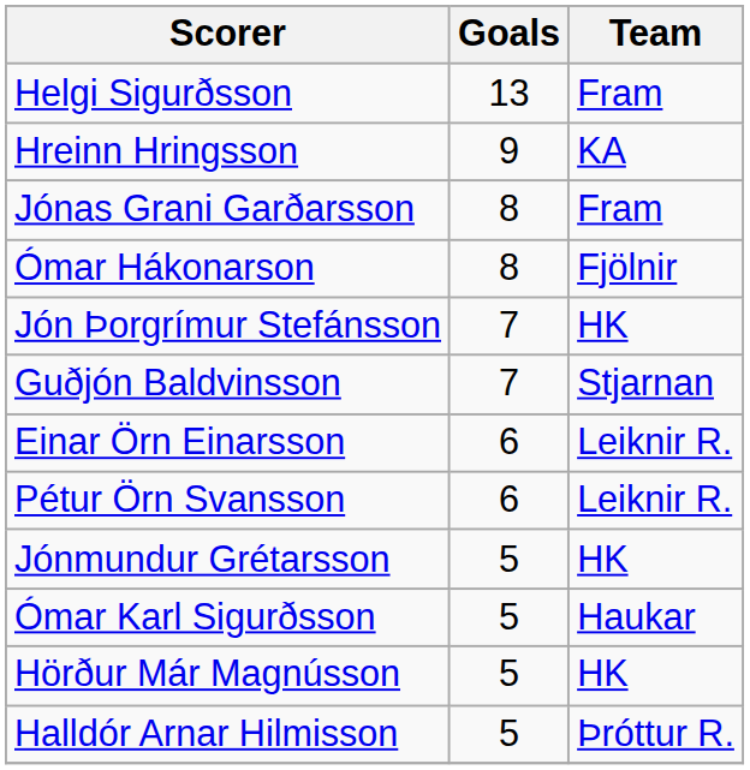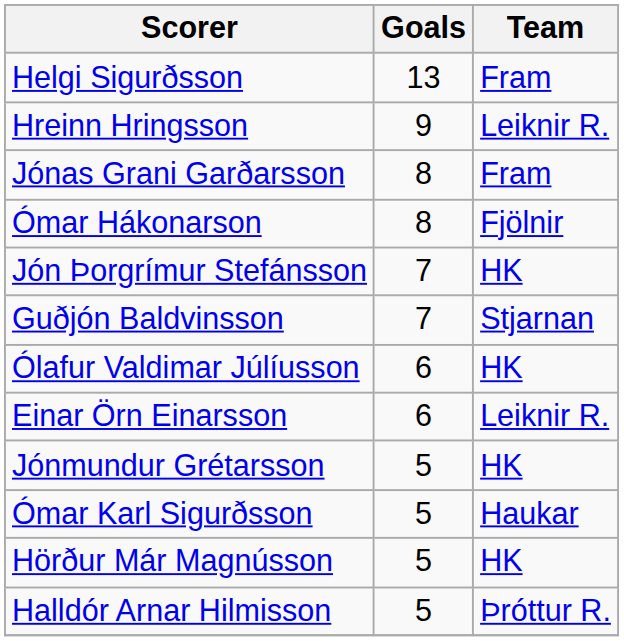 <table class="wikitable">
 <tr>
 <th>Scorer</th>
 <th>Goals</th>
 <th>Team</th>
 </tr>
 <tr>
 <td> <a href='#'>Helgi Sigurðsson</a></td>
 <td align=center>13</td>
 <td><a href='#'>Fram</a></td>
 </tr>
 <tr>
 <td> <a href='#'>Hreinn Hringsson</a></td>
 <td align=center>9</td>
-<td><a href='#'>KA</a></td>
+<td><a href='#'>Leiknir R.</a></td>
 </tr>
 <tr>
 <td> <a href='#'>Jónas Grani Garðarsson</a></td>
 <td align=center>8</td>
 <td><a href='#'>Fram</a></td>
 </tr>
 <tr>
 <td> <a href='#'>Ómar Hákonarson</a></td>
 <td align=center>8</td>
 <td><a href='#'>Fjölnir</a></td>
 </tr>
 <tr>
 <td> <a href='#'>Jón Þorgrímur Stefánsson</a></td>
 <td align=center>7</td>
 <td><a href='#'>HK</a></td>
 </tr>
 <tr>
 <td> <a href='#'>Guðjón Baldvinsson</a></td>
 <td align=center>7</td>
 <td><a href='#'>Stjarnan</a></td>
 </tr>
 <tr>
-<td> <a href='#'>Einar Örn Einarsson</a></td>
+<td> <a href='#'>Ólafur Valdimar Júlíusson</a></td>
 <td align=center>6</td>
-<td><a href='#'>Leiknir R.</a></td>
+<td><a href='#'>HK</a></td>
 </tr>
 <tr>
-<td> <a href='#'>Pétur Örn Svansson</a></td>
+<td> <a href='#'>Einar Örn Einarsson</a></td>
 <td align=center>6</td>
 <td><a href='#'>Leiknir R.</a></td>
 </tr>
 <tr>
 <td> <a href='#'>Jónmundur Grétarsson</a></td>
 <td align=center>5</td>
 <td><a href='#'>HK</a></td>
 </tr>
 <tr>
 <td> <a href='#'>Ómar Karl Sigurðsson</a></td>
 <td align=center>5</td>
 <td><a href='#'>Haukar</a></td>
 </tr>
 <tr>
 <td> <a href='#'>Hörður Már Magnússon</a></td>
 <td align=center>5</td>
 <td><a href='#'>HK</a></td>
 </tr>
 <tr>
 <td> <a href='#'>Halldór Arnar Hilmisson</a></td>
 <td align=center>5</td>
 <td><a href='#'>Þróttur R.</a></td>
 </tr>
 <tr>
 </tr>
 </table>
